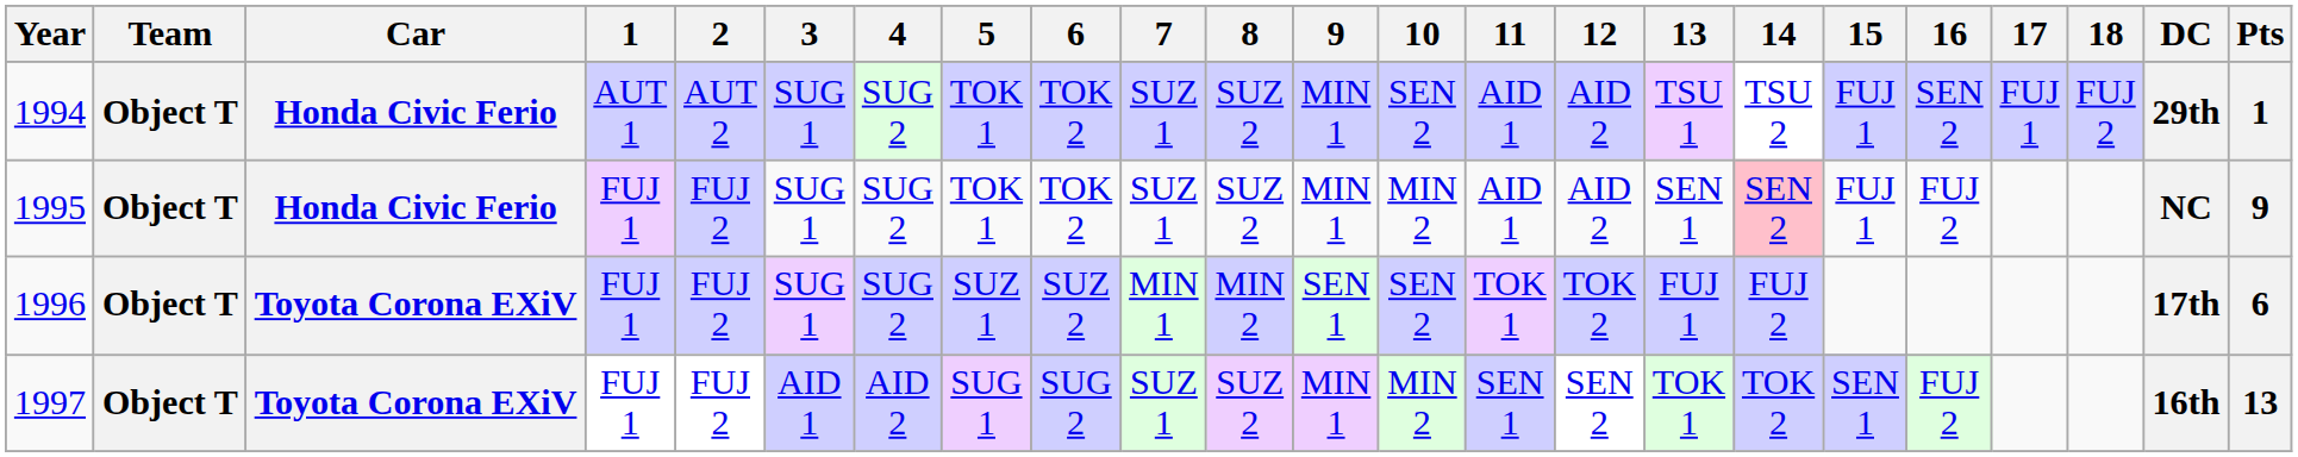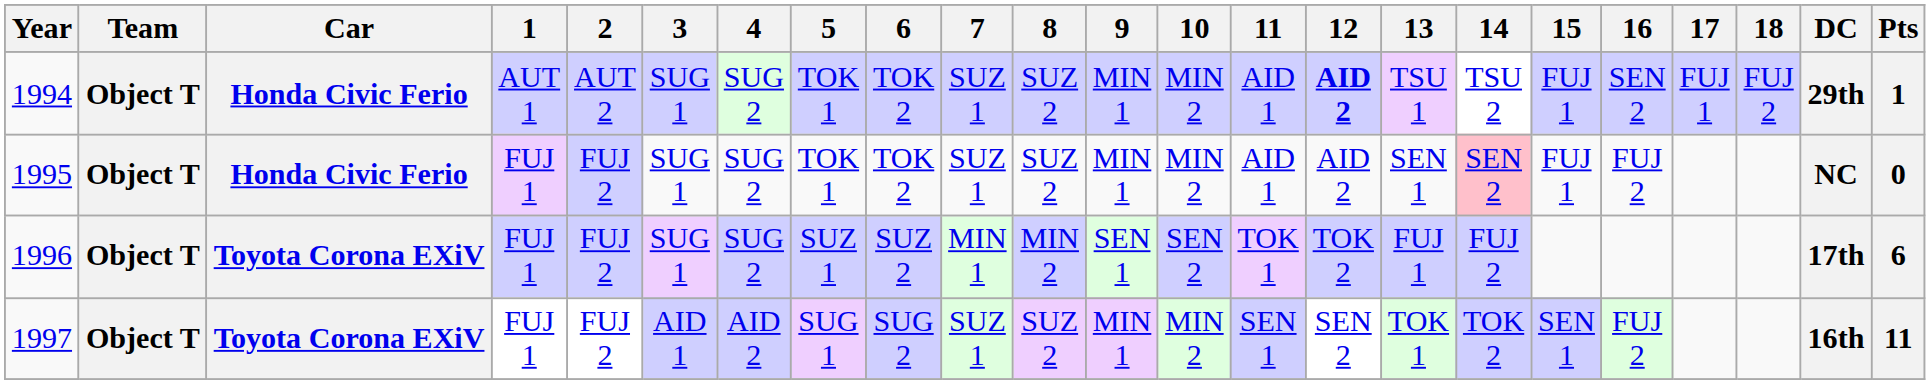 <table class="wikitable"style="text-align:center;font-size;90%">
 <tr>
 <th>Year</th>
 <th>Team</th>
 <th>Car</th>
 <th>1</th>
 <th>2</th>
 <th>3</th>
 <th>4</th>
 <th>5</th>
 <th>6</th>
 <th>7</th>
 <th>8</th>
 <th>9</th>
 <th>10</th>
 <th>11</th>
 <th>12</th>
 <th>13</th>
 <th>14</th>
 <th>15</th>
 <th>16</th>
 <th>17</th>
 <th>18</th>
 <th>DC</th>
 <th>Pts</th>
 </tr>
 <tr>
 <td><a href='#'>1994</a></td>
 <th>Object T</th>
 <th><a href='#'>Honda Civic Ferio</a></th>
 <td style="background:#CFCFFF;"><a href='#'>AUT<br>1</a><br></td>
 <td style="background:#CFCFFF;"><a href='#'>AUT<br>2</a><br></td>
 <td style="background:#CFCFFF;"><a href='#'>SUG<br>1</a><br></td>
 <td style="background:#DFFFDF;"><a href='#'>SUG<br>2</a><br></td>
 <td style="background:#CFCFFF;"><a href='#'>TOK<br>1</a><br></td>
 <td style="background:#CFCFFF;"><a href='#'>TOK<br>2</a><br></td>
 <td style="background:#CFCFFF;"><a href='#'>SUZ<br>1</a><br></td>
 <td style="background:#CFCFFF;"><a href='#'>SUZ<br>2</a><br></td>
 <td style="background:#CFCFFF;"><a href='#'>MIN<br>1</a><br></td>
-<td style="background:#CFCFFF;"><a href='#'>SEN<br>2</a><br></td>
+<td style="background:#CFCFFF;"><a href='#'>MIN<br>2</a><br></td>
 <td style="background:#CFCFFF;"><a href='#'>AID<br>1</a><br></td>
-<td style="background:#CFCFFF;"><a href='#'>AID<br>2</a><br></td>
+<td style="background:#CFCFFF;"><strong><a href='#'>AID<br>2</a><br></strong></td>
 <td style="background:#EFCFFF;"><a href='#'>TSU<br>1</a><br></td>
 <td style="background:#FFFFFF;"><a href='#'>TSU<br>2</a><br></td>
 <td style="background:#CFCFFF;"><a href='#'>FUJ<br>1</a><br></td>
 <td style="background:#CFCFFF;"><a href='#'>SEN<br>2</a><br></td>
 <td style="background:#CFCFFF;"><a href='#'>FUJ<br>1</a><br></td>
 <td style="background:#CFCFFF;"><a href='#'>FUJ<br>2</a><br></td>
 <th>29th</th>
 <th>1</th>
 </tr>
 <tr>
 <td><a href='#'>1995</a></td>
 <th>Object T</th>
 <th><a href='#'>Honda Civic Ferio</a></th>
 <td style="background:#EFCFFF;"><a href='#'>FUJ<br>1</a><br></td>
 <td style="background:#CFCFFF;"><a href='#'>FUJ<br>2</a><br></td>
 <td><a href='#'>SUG<br>1</a></td>
 <td><a href='#'>SUG<br>2</a></td>
 <td><a href='#'>TOK<br>1</a></td>
 <td><a href='#'>TOK<br>2</a></td>
 <td><a href='#'>SUZ<br>1</a></td>
 <td><a href='#'>SUZ<br>2</a></td>
 <td><a href='#'>MIN<br>1</a></td>
 <td><a href='#'>MIN<br>2</a></td>
 <td><a href='#'>AID<br>1</a></td>
 <td><a href='#'>AID<br>2</a></td>
 <td><a href='#'>SEN<br>1</a></td>
 <td style="background: pink;"><a href='#'>SEN<br>2</a></td>
 <td><a href='#'>FUJ<br>1</a></td>
 <td><a href='#'>FUJ<br>2</a></td>
 <td></td>
 <td></td>
 <th>NC</th>
-<th>9</th>
+<th>0</th>
 </tr>
 <tr>
 <td><a href='#'>1996</a></td>
 <th>Object T</th>
 <th><a href='#'>Toyota Corona EXiV</a></th>
 <td style="background:#CFCFFF;"><a href='#'>FUJ<br>1</a><br></td>
 <td style="background:#CFCFFF;"><a href='#'>FUJ<br>2</a><br></td>
 <td style="background:#EFCFFF;"><a href='#'>SUG<br>1</a><br></td>
 <td style="background:#CFCFFF;"><a href='#'>SUG<br>2</a><br></td>
 <td style="background:#CFCFFF;"><a href='#'>SUZ<br>1</a><br></td>
 <td style="background:#CFCFFF;"><a href='#'>SUZ<br>2</a><br></td>
 <td style="background:#DFFFDF;"><a href='#'>MIN<br>1</a><br></td>
 <td style="background:#CFCFFF;"><a href='#'>MIN<br>2</a><br></td>
 <td style="background:#DFFFDF;"><a href='#'>SEN<br>1</a><br></td>
 <td style="background:#CFCFFF;"><a href='#'>SEN<br>2</a><br></td>
 <td style="background:#EFCFFF;"><a href='#'>TOK<br>1</a><br></td>
 <td style="background:#CFCFFF;"><a href='#'>TOK<br>2</a><br></td>
 <td style="background:#CFCFFF;"><a href='#'>FUJ<br>1</a><br></td>
 <td style="background:#CFCFFF;"><a href='#'>FUJ<br>2</a><br></td>
 <td></td>
 <td></td>
 <td></td>
 <td></td>
 <th>17th</th>
 <th>6</th>
 </tr>
 <tr>
 <td><a href='#'>1997</a></td>
 <th>Object T</th>
 <th><a href='#'>Toyota Corona EXiV</a></th>
 <td style="background:#FFFFFF;"><a href='#'>FUJ<br>1</a><br></td>
 <td style="background:#FFFFFF;"><a href='#'>FUJ<br>2</a><br></td>
 <td style="background:#CFCFFF;"><a href='#'>AID<br>1</a><br></td>
 <td style="background:#CFCFFF;"><a href='#'>AID<br>2</a><br></td>
 <td style="background:#EFCFFF;"><a href='#'>SUG<br>1</a><br></td>
 <td style="background:#CFCFFF;"><a href='#'>SUG<br>2</a><br></td>
 <td style="background:#DFFFDF;"><a href='#'>SUZ<br>1</a><br></td>
 <td style="background:#EFCFFF;"><a href='#'>SUZ<br>2</a><br></td>
 <td style="background:#EFCFFF;"><a href='#'>MIN<br>1</a><br></td>
 <td style="background:#DFFFDF;"><a href='#'>MIN<br>2</a><br></td>
 <td style="background:#CFCFFF;"><a href='#'>SEN<br>1</a><br></td>
 <td style="background:#FFFFFF;"><a href='#'>SEN<br>2</a><br></td>
 <td style="background:#DFFFDF;"><a href='#'>TOK<br>1</a><br></td>
 <td style="background:#CFCFFF;"><a href='#'>TOK<br>2</a><br></td>
 <td style="background:#CFCFFF;"><a href='#'>SEN<br>1</a><br></td>
 <td style="background:#DFFFDF;"><a href='#'>FUJ<br>2</a><br></td>
 <td></td>
 <td></td>
 <th>16th</th>
-<th>13</th>
+<th>11</th>
 </tr>
 </table>
